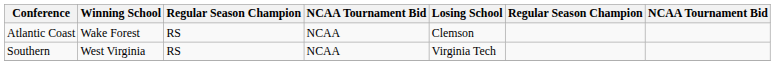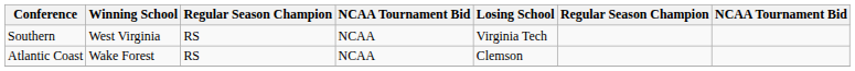 <table class="wikitable">
 <tr>
 <th>Conference</th>
 <th>Winning School</th>
 <th>Regular Season Champion</th>
 <th>NCAA Tournament Bid</th>
 <th>Losing School</th>
 <th>Regular Season Champion</th>
 <th>NCAA Tournament Bid</th>
 </tr>
 <tr>
+<td>Southern</td>
+<td>West Virginia</td>
+<td>RS</td>
+<td>NCAA</td>
+<td>Virginia Tech</td>
+<td></td>
+<td></td>
+</tr>
+<tr>
 <td>Atlantic Coast</td>
 <td>Wake Forest</td>
 <td>RS</td>
 <td>NCAA</td>
 <td>Clemson</td>
 <td></td>
 <td></td>
 </tr>
 <tr>
-<td>Southern</td>
-<td>West Virginia</td>
-<td>RS</td>
-<td>NCAA</td>
-<td>Virginia Tech</td>
-<td></td>
-<td></td>
-</tr>
-<tr>
 </tr>
 </table>
